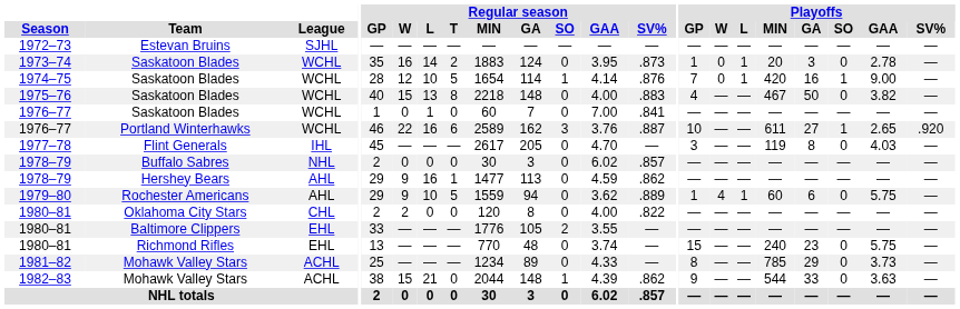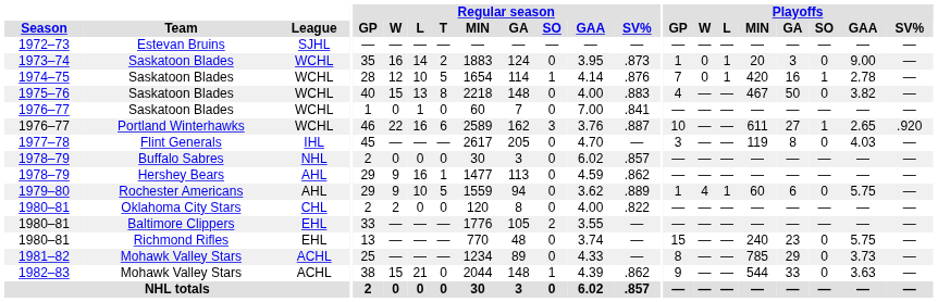 <table border="0" cellpadding="1" cellspacing="0" style="width:90%; text-align:center;">
 <tr bgcolor="#e0e0e0">
 <th colspan="3" bgcolor="#ffffff"></th>
 <th rowspan="99" bgcolor="#ffffff"></th>
 <th colspan="9" bgcolor="#e0e0e0"><a href='#'>Regular season</a></th>
 <th rowspan="99" bgcolor="#ffffff"></th>
 <th colspan="8" bgcolor="#e0e0e0"><a href='#'>Playoffs</a></th>
 </tr>
 <tr bgcolor="#e0e0e0">
 <th><a href='#'>Season</a></th>
 <th>Team</th>
 <th>League</th>
 <th>GP</th>
 <th>W</th>
 <th>L</th>
 <th>T</th>
 <th>MIN</th>
 <th>GA</th>
 <th><a href='#'>SO</a></th>
 <th><a href='#'>GAA</a></th>
 <th><a href='#'>SV%</a></th>
 <th>GP</th>
 <th>W</th>
 <th>L</th>
 <th>MIN</th>
 <th>GA</th>
 <th>SO</th>
 <th>GAA</th>
 <th>SV%</th>
 </tr>
 <tr>
 <td><a href='#'>1972–73</a></td>
 <td><a href='#'>Estevan Bruins</a></td>
 <td><a href='#'>SJHL</a></td>
 <td>—</td>
 <td>—</td>
 <td>—</td>
 <td>—</td>
 <td>—</td>
 <td>—</td>
 <td>—</td>
 <td>—</td>
 <td>—</td>
 <td>—</td>
 <td>—</td>
 <td>—</td>
 <td>—</td>
 <td>—</td>
 <td>—</td>
 <td>—</td>
 <td>—</td>
 </tr>
 <tr bgcolor="#f0f0f0">
 <td><a href='#'>1973–74</a></td>
 <td><a href='#'>Saskatoon Blades</a></td>
 <td><a href='#'>WCHL</a></td>
 <td>35</td>
 <td>16</td>
 <td>14</td>
 <td>2</td>
 <td>1883</td>
 <td>124</td>
 <td>0</td>
 <td>3.95</td>
 <td>.873</td>
 <td>1</td>
 <td>0</td>
 <td>1</td>
 <td>20</td>
 <td>3</td>
 <td>0</td>
-<td>2.78</td>
+<td>9.00</td>
 <td>—</td>
 </tr>
 <tr>
 <td><a href='#'>1974–75</a></td>
 <td>Saskatoon Blades</td>
 <td>WCHL</td>
 <td>28</td>
 <td>12</td>
 <td>10</td>
 <td>5</td>
 <td>1654</td>
 <td>114</td>
 <td>1</td>
 <td>4.14</td>
 <td>.876</td>
 <td>7</td>
 <td>0</td>
 <td>1</td>
 <td>420</td>
 <td>16</td>
 <td>1</td>
-<td>9.00</td>
+<td>2.78</td>
 <td>—</td>
 </tr>
 <tr bgcolor="#f0f0f0">
 <td><a href='#'>1975–76</a></td>
 <td>Saskatoon Blades</td>
 <td>WCHL</td>
 <td>40</td>
 <td>15</td>
 <td>13</td>
 <td>8</td>
 <td>2218</td>
 <td>148</td>
 <td>0</td>
 <td>4.00</td>
 <td>.883</td>
 <td>4</td>
 <td>—</td>
 <td>—</td>
 <td>467</td>
 <td>50</td>
 <td>0</td>
 <td>3.82</td>
 <td>—</td>
 </tr>
 <tr>
 <td><a href='#'>1976–77</a></td>
 <td>Saskatoon Blades</td>
 <td>WCHL</td>
 <td>1</td>
 <td>0</td>
 <td>1</td>
 <td>0</td>
 <td>60</td>
 <td>7</td>
 <td>0</td>
 <td>7.00</td>
 <td>.841</td>
 <td>—</td>
 <td>—</td>
 <td>—</td>
 <td>—</td>
 <td>—</td>
 <td>—</td>
 <td>—</td>
 <td>—</td>
 </tr>
 <tr bgcolor="#f0f0f0">
 <td>1976–77</td>
 <td><a href='#'>Portland Winterhawks</a></td>
 <td>WCHL</td>
 <td>46</td>
 <td>22</td>
 <td>16</td>
 <td>6</td>
 <td>2589</td>
 <td>162</td>
 <td>3</td>
 <td>3.76</td>
 <td>.887</td>
 <td>10</td>
 <td>—</td>
 <td>—</td>
 <td>611</td>
 <td>27</td>
 <td>1</td>
 <td>2.65</td>
 <td>.920</td>
 </tr>
 <tr>
 <td><a href='#'>1977–78</a></td>
 <td><a href='#'>Flint Generals</a></td>
 <td><a href='#'>IHL</a></td>
 <td>45</td>
 <td>—</td>
 <td>—</td>
 <td>—</td>
 <td>2617</td>
 <td>205</td>
 <td>0</td>
 <td>4.70</td>
 <td>—</td>
 <td>3</td>
 <td>—</td>
 <td>—</td>
 <td>119</td>
 <td>8</td>
 <td>0</td>
 <td>4.03</td>
 <td>—</td>
 </tr>
 <tr bgcolor="#f0f0f0">
 <td><a href='#'>1978–79</a></td>
 <td><a href='#'>Buffalo Sabres</a></td>
 <td><a href='#'>NHL</a></td>
 <td>2</td>
 <td>0</td>
 <td>0</td>
 <td>0</td>
 <td>30</td>
 <td>3</td>
 <td>0</td>
 <td>6.02</td>
 <td>.857</td>
 <td>—</td>
 <td>—</td>
 <td>—</td>
 <td>—</td>
 <td>—</td>
 <td>—</td>
 <td>—</td>
 <td>—</td>
 </tr>
 <tr>
 <td><a href='#'>1978–79</a></td>
 <td><a href='#'>Hershey Bears</a></td>
 <td><a href='#'>AHL</a></td>
 <td>29</td>
 <td>9</td>
 <td>16</td>
 <td>1</td>
 <td>1477</td>
 <td>113</td>
 <td>0</td>
 <td>4.59</td>
 <td>.862</td>
 <td>—</td>
 <td>—</td>
 <td>—</td>
 <td>—</td>
 <td>—</td>
 <td>—</td>
 <td>—</td>
 <td>—</td>
 </tr>
 <tr bgcolor="#f0f0f0">
 <td><a href='#'>1979–80</a></td>
 <td><a href='#'>Rochester Americans</a></td>
 <td>AHL</td>
 <td>29</td>
 <td>9</td>
 <td>10</td>
 <td>5</td>
 <td>1559</td>
 <td>94</td>
 <td>0</td>
 <td>3.62</td>
 <td>.889</td>
 <td>1</td>
 <td>4</td>
 <td>1</td>
 <td>60</td>
 <td>6</td>
 <td>0</td>
 <td>5.75</td>
 <td>—</td>
 </tr>
 <tr>
 <td><a href='#'>1980–81</a></td>
 <td><a href='#'>Oklahoma City Stars</a></td>
 <td><a href='#'>CHL</a></td>
 <td>2</td>
 <td>2</td>
 <td>0</td>
 <td>0</td>
 <td>120</td>
 <td>8</td>
 <td>0</td>
 <td>4.00</td>
 <td>.822</td>
 <td>—</td>
 <td>—</td>
 <td>—</td>
 <td>—</td>
 <td>—</td>
 <td>—</td>
 <td>—</td>
 <td>—</td>
 </tr>
 <tr bgcolor="#f0f0f0">
 <td>1980–81</td>
 <td><a href='#'>Baltimore Clippers</a></td>
 <td><a href='#'>EHL</a></td>
 <td>33</td>
 <td>—</td>
 <td>—</td>
 <td>—</td>
 <td>1776</td>
 <td>105</td>
 <td>2</td>
 <td>3.55</td>
 <td>—</td>
 <td>—</td>
 <td>—</td>
 <td>—</td>
 <td>—</td>
 <td>—</td>
 <td>—</td>
 <td>—</td>
 <td>—</td>
 </tr>
 <tr>
 <td>1980–81</td>
 <td><a href='#'>Richmond Rifles</a></td>
 <td>EHL</td>
 <td>13</td>
 <td>—</td>
 <td>—</td>
 <td>—</td>
 <td>770</td>
 <td>48</td>
 <td>0</td>
 <td>3.74</td>
 <td>—</td>
 <td>15</td>
 <td>—</td>
 <td>—</td>
 <td>240</td>
 <td>23</td>
 <td>0</td>
 <td>5.75</td>
 <td>—</td>
 </tr>
 <tr bgcolor="#f0f0f0">
 <td><a href='#'>1981–82</a></td>
 <td><a href='#'>Mohawk Valley Stars</a></td>
 <td><a href='#'>ACHL</a></td>
 <td>25</td>
 <td>—</td>
 <td>—</td>
 <td>—</td>
 <td>1234</td>
 <td>89</td>
 <td>0</td>
 <td>4.33</td>
 <td>—</td>
 <td>8</td>
 <td>—</td>
 <td>—</td>
 <td>785</td>
 <td>29</td>
 <td>0</td>
 <td>3.73</td>
 <td>—</td>
 </tr>
 <tr>
 <td><a href='#'>1982–83</a></td>
 <td>Mohawk Valley Stars</td>
 <td>ACHL</td>
 <td>38</td>
 <td>15</td>
 <td>21</td>
 <td>0</td>
 <td>2044</td>
 <td>148</td>
 <td>1</td>
 <td>4.39</td>
 <td>.862</td>
 <td>9</td>
 <td>—</td>
 <td>—</td>
 <td>544</td>
 <td>33</td>
 <td>0</td>
 <td>3.63</td>
 <td>—</td>
 </tr>
 <tr bgcolor="#e0e0e0">
 <th colspan=3>NHL totals</th>
 <th>2</th>
 <th>0</th>
 <th>0</th>
 <th>0</th>
 <th>30</th>
 <th>3</th>
 <th>0</th>
 <th>6.02</th>
 <th>.857</th>
 <th>—</th>
 <th>—</th>
 <th>—</th>
 <th>—</th>
 <th>—</th>
 <th>—</th>
 <th>—</th>
 <th>—</th>
 </tr>
 </table>
